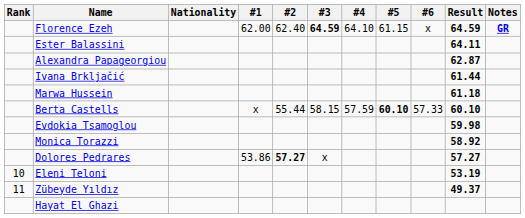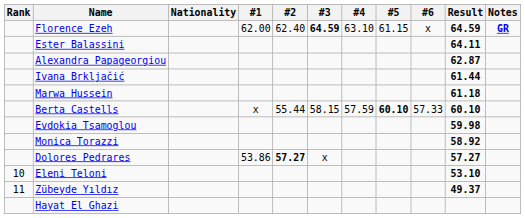 <table class="wikitable sortable" style="text-align:center">
 <tr>
 <th>Rank</th>
 <th>Name</th>
 <th>Nationality</th>
 <th>#1</th>
 <th>#2</th>
 <th>#3</th>
 <th>#4</th>
 <th>#5</th>
 <th>#6</th>
 <th>Result</th>
 <th>Notes</th>
 </tr>
 <tr>
 <td></td>
 <td align=left><a href='#'>Florence Ezeh</a></td>
 <td align=left></td>
 <td>62.00</td>
 <td>62.40</td>
 <td><strong>64.59</strong></td>
-<td>64.10</td>
+<td>63.10</td>
 <td>61.15</td>
 <td>x</td>
 <td><strong>64.59</strong></td>
 <td><strong><a href='#'>GR</a></strong></td>
 </tr>
 <tr>
 <td></td>
 <td align=left><a href='#'>Ester Balassini</a></td>
 <td align=left></td>
 <td></td>
 <td></td>
 <td></td>
 <td></td>
 <td></td>
 <td></td>
 <td><strong>64.11</strong></td>
 <td></td>
 </tr>
 <tr>
 <td></td>
 <td align=left><a href='#'>Alexandra Papageorgiou</a></td>
 <td align=left></td>
 <td></td>
 <td></td>
 <td></td>
 <td></td>
 <td></td>
 <td></td>
 <td><strong>62.87</strong></td>
 <td></td>
 </tr>
 <tr>
 <td></td>
 <td align=left><a href='#'>Ivana Brkljačić</a></td>
 <td align=left></td>
 <td></td>
 <td></td>
 <td></td>
 <td></td>
 <td></td>
 <td></td>
 <td><strong>61.44</strong></td>
 <td></td>
 </tr>
 <tr>
 <td></td>
 <td align=left><a href='#'>Marwa Hussein</a></td>
 <td align=left></td>
 <td></td>
 <td></td>
 <td></td>
 <td></td>
 <td></td>
 <td></td>
 <td><strong>61.18</strong></td>
 <td></td>
 </tr>
 <tr>
 <td></td>
 <td align=left><a href='#'>Berta Castells</a></td>
 <td align=left></td>
 <td>x</td>
 <td>55.44</td>
 <td>58.15</td>
 <td>57.59</td>
 <td><strong>60.10</strong></td>
 <td>57.33</td>
 <td><strong>60.10</strong></td>
 <td></td>
 </tr>
 <tr>
 <td></td>
 <td align=left><a href='#'>Evdokia Tsamoglou</a></td>
 <td align=left></td>
 <td></td>
 <td></td>
 <td></td>
 <td></td>
 <td></td>
 <td></td>
 <td><strong>59.98</strong></td>
 <td></td>
 </tr>
 <tr>
 <td></td>
 <td align=left><a href='#'>Monica Torazzi</a></td>
 <td align=left></td>
 <td></td>
 <td></td>
 <td></td>
 <td></td>
 <td></td>
 <td></td>
 <td><strong>58.92</strong></td>
 <td></td>
 </tr>
 <tr>
 <td></td>
 <td align=left><a href='#'>Dolores Pedrares</a></td>
 <td align=left></td>
 <td>53.86</td>
 <td><strong>57.27</strong></td>
 <td>x</td>
 <td></td>
 <td></td>
 <td></td>
 <td><strong>57.27</strong></td>
 <td></td>
 </tr>
 <tr>
 <td>10</td>
 <td align=left><a href='#'>Eleni Teloni</a></td>
 <td align=left></td>
 <td></td>
 <td></td>
 <td></td>
 <td></td>
 <td></td>
 <td></td>
-<td><strong>53.19</strong></td>
+<td><strong>53.10</strong></td>
 <td></td>
 </tr>
 <tr>
 <td>11</td>
 <td align=left><a href='#'>Zübeyde Yıldız</a></td>
 <td align=left></td>
 <td></td>
 <td></td>
 <td></td>
 <td></td>
 <td></td>
 <td></td>
 <td><strong>49.37</strong></td>
 <td></td>
 </tr>
 <tr>
 <td></td>
 <td align=left><a href='#'>Hayat El Ghazi</a></td>
 <td align=left></td>
 <td></td>
 <td></td>
 <td></td>
 <td></td>
 <td></td>
 <td></td>
 <td><strong></strong></td>
 <td></td>
 </tr>
 </table>
